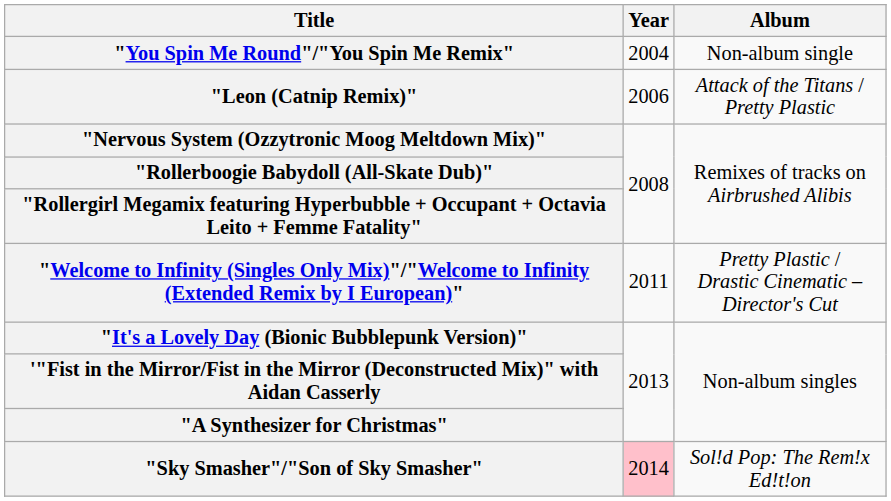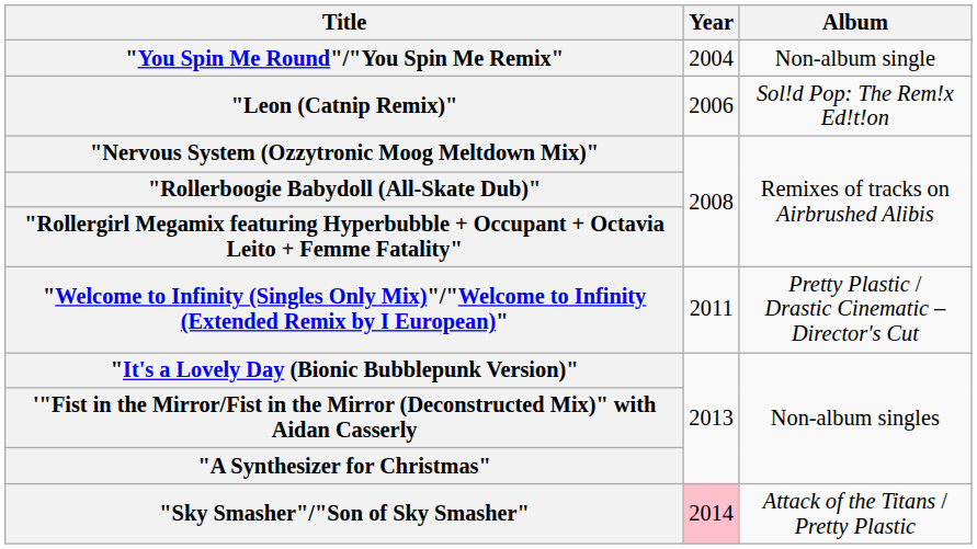 <table class="wikitable plainrowheaders" style="text-align:center; border:1">
 <tr>
 <th scope="col" style="width:30em;">Title</th>
 <th scope="col">Year</th>
 <th scope="col" style="width:10em;">Album</th>
 </tr>
 <tr>
 <th scope="row">"<a href='#'>You Spin Me Round</a>"/"You Spin Me Remix"</th>
 <td>2004</td>
 <td>Non-album single</td>
 </tr>
 <tr>
 <th scope="row">"Leon (Catnip Remix)"</th>
 <td>2006</td>
-<td><em>Attack of the Titans</em> /<br><em>Pretty Plastic</em></td>
+<td><em>Sol!d Pop: The Rem!x Ed!t!on</em></td>
 </tr>
 <tr>
 <th scope="row">"Nervous System (Ozzytronic Moog Meltdown Mix)"</th>
 <td rowspan="3">2008</td>
 <td rowspan="3">Remixes of tracks on <em>Airbrushed Alibis</em></td>
 </tr>
 <tr>
 <th scope="row">"Rollerboogie Babydoll (All-Skate Dub)"</th>
 </tr>
 <tr>
 <th scope="row">"Rollergirl Megamix featuring Hyperbubble + Occupant + Octavia Leito + Femme Fatality"</th>
 </tr>
 <tr>
 <th scope="row">"<a href='#'>Welcome to Infinity (Singles Only Mix)</a>"/"<a href='#'>Welcome to Infinity (Extended Remix by I European)</a>"</th>
 <td>2011</td>
 <td><em>Pretty Plastic</em> /<br><em>Drastic Cinematic – Director's Cut</em></td>
 </tr>
 <tr>
 <th scope="row">"<a href='#'>It's a Lovely Day</a> (Bionic Bubblepunk Version)"</th>
 <td rowspan="3">2013</td>
 <td rowspan="3">Non-album singles</td>
 </tr>
 <tr>
 <th scope="row">'"Fist in the Mirror/Fist in the Mirror (Deconstructed Mix)" with Aidan Casserly</th>
 </tr>
 <tr>
 <th scope="row">"A Synthesizer for Christmas"</th>
 </tr>
 <tr>
 <th scope="row">"Sky Smasher"/"Son of Sky Smasher"</th>
 <td style="background: pink;">2014</td>
-<td><em>Sol!d Pop: The Rem!x Ed!t!on</em></td>
+<td><em>Attack of the Titans</em> /<br><em>Pretty Plastic</em></td>
 </tr>
 </table>
